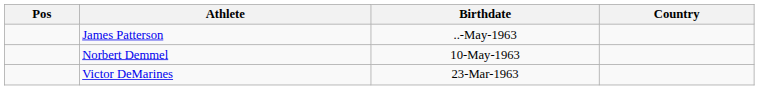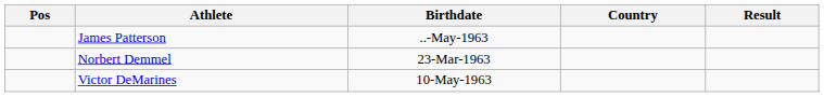 <table class="wikitable"  style="text-align:center; width:60%;">
 <tr>
 <th>Pos</th>
 <th>Athlete</th>
 <th>Birthdate</th>
 <th>Country</th>
+<th>Result</th>
 </tr>
 <tr>
 <td align=center></td>
 <td align=left><a href='#'>James Patterson</a></td>
 <td>..-May-1963</td>
 <td align=left></td>
+<td></td>
 </tr>
 <tr>
 <td align=center></td>
 <td align=left><a href='#'>Norbert Demmel</a></td>
-<td>10-May-1963</td>
+<td>23-Mar-1963</td>
 <td align=left></td>
+<td></td>
 </tr>
 <tr>
 <td align=center></td>
 <td align=left><a href='#'>Victor DeMarines</a></td>
-<td>23-Mar-1963</td>
+<td>10-May-1963</td>
 <td align=left></td>
+<td></td>
 </tr>
 </table>
